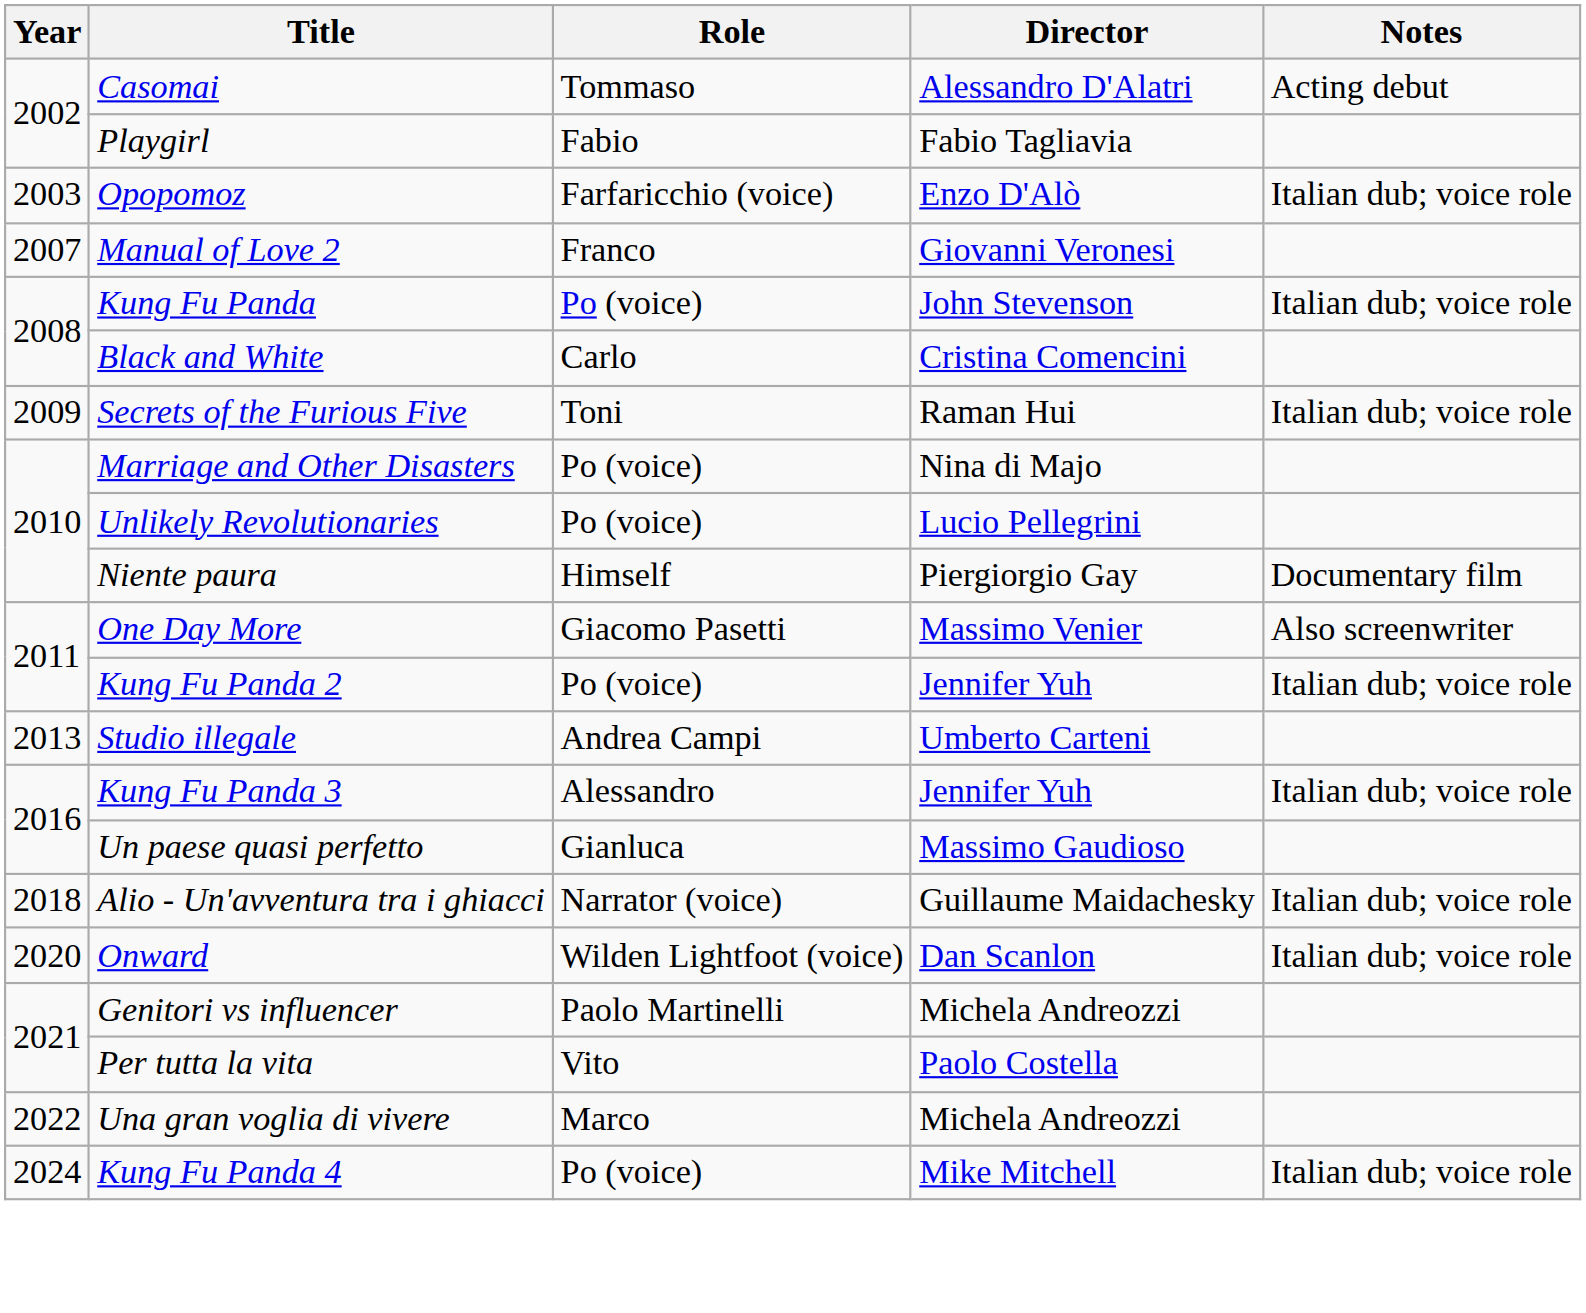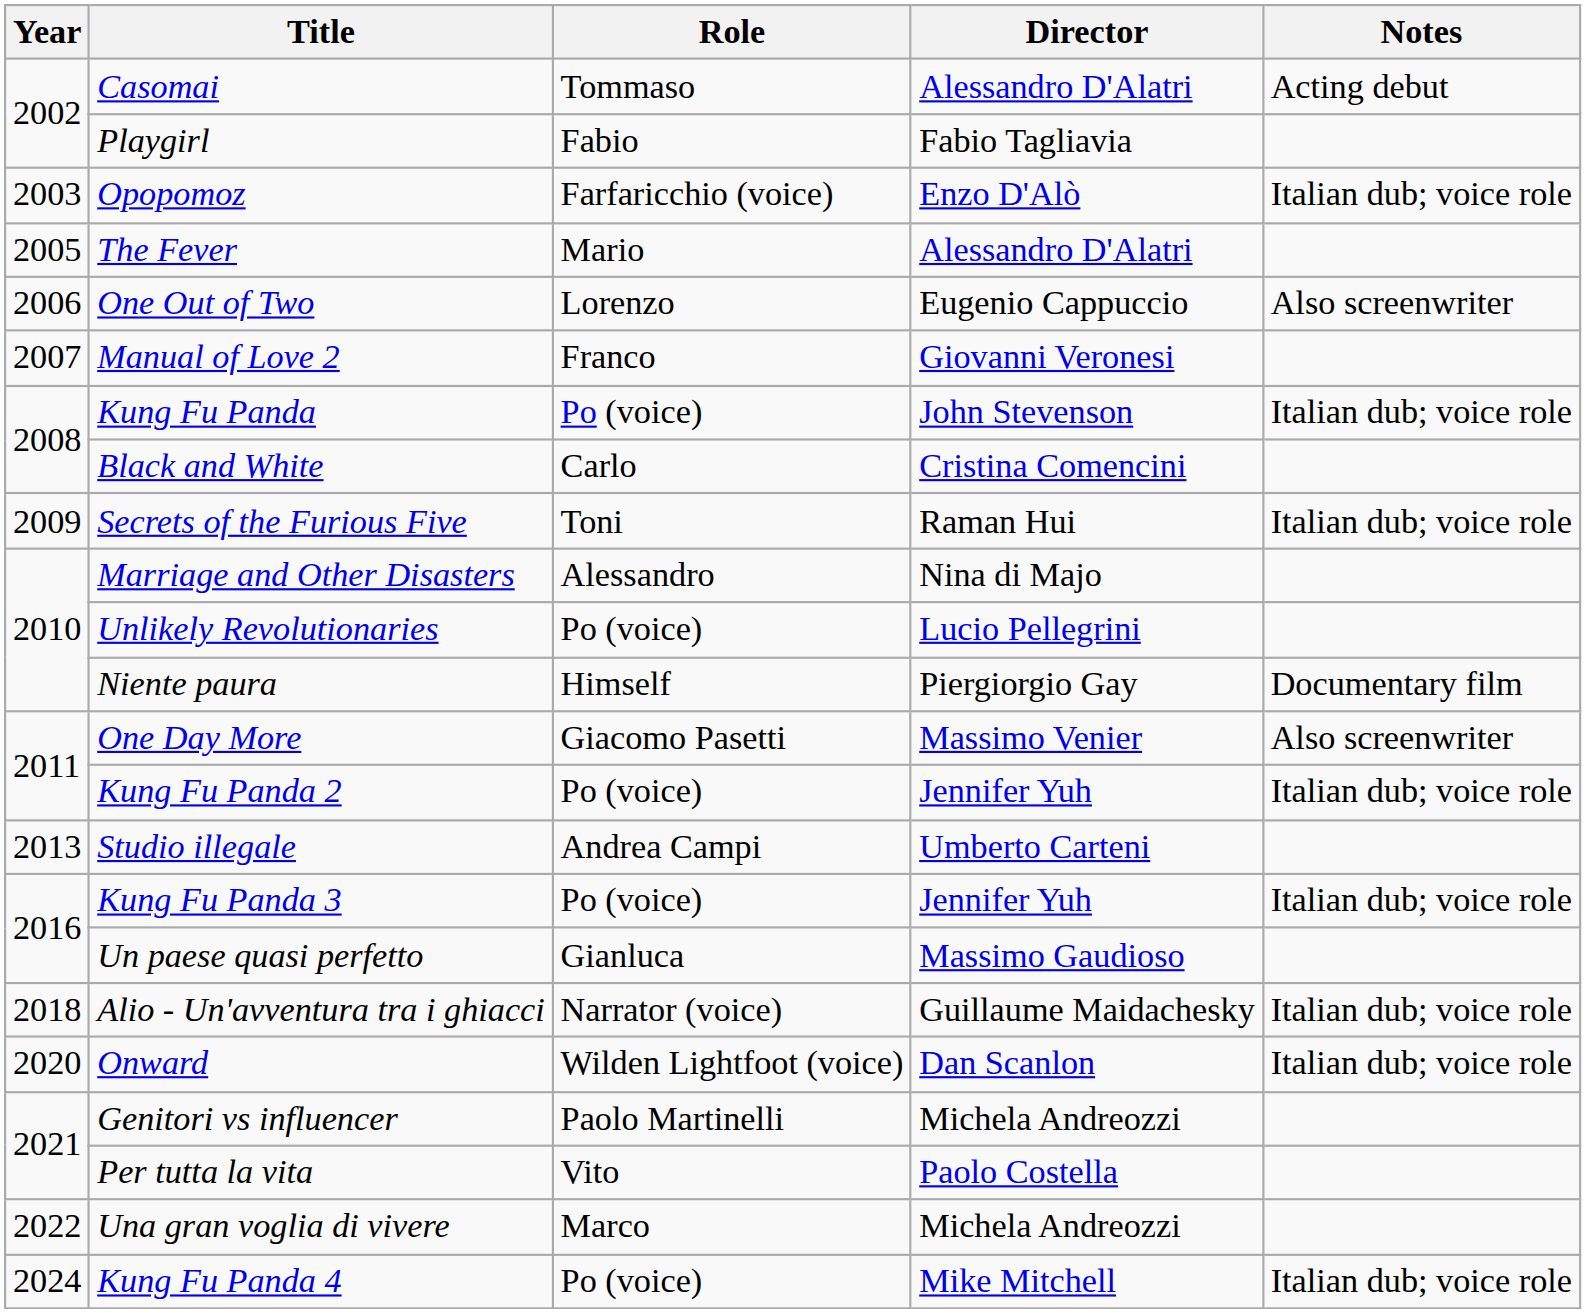 <table class="wikitable">
 <tr>
 <th>Year</th>
 <th>Title</th>
 <th>Role</th>
 <th>Director</th>
 <th>Notes</th>
 </tr>
 <tr>
 <td rowspan="2">2002</td>
 <td><em><a href='#'>Casomai</a></em></td>
 <td>Tommaso</td>
 <td><a href='#'>Alessandro D'Alatri</a></td>
 <td>Acting debut</td>
 </tr>
 <tr>
 <td><em>Playgirl</em></td>
 <td>Fabio</td>
 <td>Fabio Tagliavia</td>
 <td></td>
 </tr>
 <tr>
 <td>2003</td>
 <td><em><a href='#'>Opopomoz</a></em></td>
 <td>Farfaricchio (voice)</td>
 <td><a href='#'>Enzo D'Alò</a></td>
 <td>Italian dub; voice role</td>
+</tr>
+<tr>
+<td>2005</td>
+<td><em><a href='#'>The Fever</a></em></td>
+<td>Mario</td>
+<td><a href='#'>Alessandro D'Alatri</a></td>
+<td></td>
+</tr>
+<tr>
+<td>2006</td>
+<td><em><a href='#'>One Out of Two</a></em></td>
+<td>Lorenzo</td>
+<td>Eugenio Cappuccio</td>
+<td>Also screenwriter</td>
 </tr>
 <tr>
 <td>2007</td>
 <td><em><a href='#'>Manual of Love 2</a></em></td>
 <td>Franco</td>
 <td><a href='#'>Giovanni Veronesi</a></td>
 <td></td>
 </tr>
 <tr>
 <td rowspan="2">2008</td>
 <td><em><a href='#'>Kung Fu Panda</a></em></td>
 <td><a href='#'>Po</a> (voice)</td>
 <td><a href='#'>John Stevenson</a></td>
 <td>Italian dub; voice role</td>
 </tr>
 <tr>
 <td><em><a href='#'>Black and White</a></em></td>
 <td>Carlo</td>
 <td><a href='#'>Cristina Comencini</a></td>
 <td></td>
 </tr>
 <tr>
 <td>2009</td>
 <td><em><a href='#'>Secrets of the Furious Five</a></em></td>
 <td>Toni</td>
 <td>Raman Hui</td>
 <td>Italian dub; voice role</td>
 </tr>
 <tr>
 <td rowspan="3">2010</td>
 <td><em><a href='#'>Marriage and Other Disasters</a></em></td>
-<td>Po (voice)</td>
+<td>Alessandro</td>
 <td>Nina di Majo</td>
 <td></td>
 </tr>
 <tr>
 <td><em><a href='#'>Unlikely Revolutionaries</a></em></td>
 <td>Po (voice)</td>
 <td><a href='#'>Lucio Pellegrini</a></td>
 <td></td>
 </tr>
 <tr>
 <td><em>Niente paura</em></td>
 <td>Himself</td>
 <td>Piergiorgio Gay</td>
 <td>Documentary film</td>
 </tr>
 <tr>
 <td rowspan="2">2011</td>
 <td><em><a href='#'>One Day More</a></em></td>
 <td>Giacomo Pasetti</td>
 <td><a href='#'>Massimo Venier</a></td>
 <td>Also screenwriter</td>
 </tr>
 <tr>
 <td><em><a href='#'>Kung Fu Panda 2</a></em></td>
 <td>Po (voice)</td>
 <td><a href='#'>Jennifer Yuh</a></td>
 <td>Italian dub; voice role</td>
 </tr>
 <tr>
 <td>2013</td>
 <td><em><a href='#'>Studio illegale</a></em></td>
 <td>Andrea Campi</td>
 <td><a href='#'>Umberto Carteni</a></td>
 <td></td>
 </tr>
 <tr>
 <td rowspan="2">2016</td>
 <td><em><a href='#'>Kung Fu Panda 3</a></em></td>
-<td>Alessandro</td>
+<td>Po (voice)</td>
 <td><a href='#'>Jennifer Yuh</a></td>
 <td>Italian dub; voice role</td>
 </tr>
 <tr>
 <td><em>Un paese quasi perfetto</em></td>
 <td>Gianluca</td>
 <td><a href='#'>Massimo Gaudioso</a></td>
 <td></td>
 </tr>
 <tr>
 <td>2018</td>
 <td><em>Alio - Un'avventura tra i ghiacci</em></td>
 <td>Narrator (voice)</td>
 <td>Guillaume Maidachesky</td>
 <td>Italian dub; voice role</td>
 </tr>
 <tr>
 <td>2020</td>
 <td><em><a href='#'>Onward</a></em></td>
 <td>Wilden Lightfoot (voice)</td>
 <td><a href='#'>Dan Scanlon</a></td>
 <td>Italian dub; voice role</td>
 </tr>
 <tr>
 <td rowspan="2">2021</td>
 <td><em>Genitori vs influencer</em></td>
 <td>Paolo Martinelli</td>
 <td>Michela Andreozzi</td>
 <td></td>
 </tr>
 <tr>
 <td><em>Per tutta la vita</em></td>
 <td>Vito</td>
 <td><a href='#'>Paolo Costella</a></td>
 <td></td>
 </tr>
 <tr>
 <td>2022</td>
 <td><em>Una gran voglia di vivere</em></td>
 <td>Marco</td>
 <td>Michela Andreozzi</td>
 <td></td>
 </tr>
 <tr>
 <td>2024</td>
 <td><em><a href='#'>Kung Fu Panda 4</a></em></td>
 <td>Po (voice)</td>
 <td><a href='#'>Mike Mitchell</a></td>
 <td>Italian dub; voice role</td>
 </tr>
 </table>
